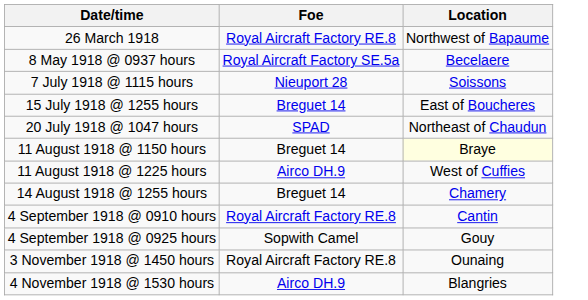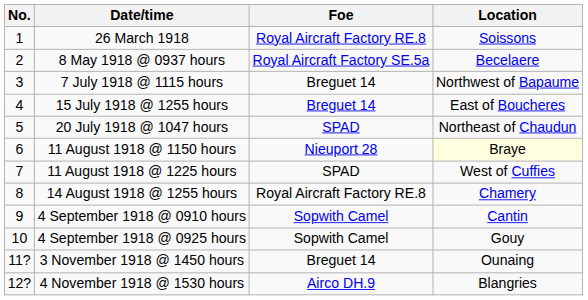 <table class="wikitable">
 <tr>
+<th>No.</th>
 <th>Date/time</th>
 <th>Foe</th>
 <th>Location</th>
 </tr>
 <tr style="text-align:center;">
+<td>1</td>
 <td>26 March 1918</td>
 <td><a href='#'>Royal Aircraft Factory RE.8</a></td>
-<td>Northwest of <a href='#'>Bapaume</a></td>
+<td><a href='#'>Soissons</a></td>
 </tr>
 <tr style="text-align:center;">
+<td>2</td>
 <td>8 May 1918 @ 0937 hours</td>
 <td><a href='#'>Royal Aircraft Factory SE.5a</a></td>
 <td><a href='#'>Becelaere</a></td>
 </tr>
 <tr style="text-align:center;">
+<td>3</td>
 <td>7 July 1918 @ 1115 hours</td>
-<td><a href='#'>Nieuport 28</a></td>
-<td><a href='#'>Soissons</a></td>
+<td>Breguet 14</td>
+<td>Northwest of <a href='#'>Bapaume</a></td>
 </tr>
 <tr style="text-align:center;">
+<td>4</td>
 <td>15 July 1918 @ 1255 hours</td>
 <td><a href='#'>Breguet 14</a></td>
 <td>East of <a href='#'>Boucheres</a></td>
 </tr>
 <tr>
+<td style="text-align:center;">5</td>
 <td style="text-align:center;">20 July 1918 @ 1047 hours</td>
 <td style="text-align:center;"><a href='#'>SPAD</a></td>
 <td style="text-align:center;">Northeast of <a href='#'>Chaudun</a></td>
 </tr>
 <tr style="text-align:center;">
+<td>6</td>
 <td>11 August 1918 @ 1150 hours</td>
-<td>Breguet 14</td>
+<td><a href='#'>Nieuport 28</a></td>
 <td style="background: lightyellow;">Braye</td>
 </tr>
 <tr style="text-align:center;">
+<td>7</td>
 <td>11 August 1918 @ 1225 hours</td>
-<td><a href='#'>Airco DH.9</a></td>
+<td>SPAD</td>
 <td>West of <a href='#'>Cuffies</a></td>
 </tr>
 <tr style="text-align:center;">
+<td>8</td>
 <td>14 August 1918 @ 1255 hours</td>
-<td>Breguet 14</td>
+<td>Royal Aircraft Factory RE.8</td>
 <td><a href='#'>Chamery</a></td>
 </tr>
 <tr style="text-align:center;">
+<td>9</td>
 <td>4 September 1918 @ 0910 hours</td>
-<td><a href='#'>Royal Aircraft Factory RE.8</a></td>
+<td><a href='#'>Sopwith Camel</a></td>
 <td><a href='#'>Cantin</a></td>
 </tr>
 <tr style="text-align:center;">
+<td>10</td>
 <td>4 September 1918 @ 0925 hours</td>
 <td>Sopwith Camel</td>
 <td>Gouy</td>
 </tr>
 <tr style="text-align:center;">
+<td>11?</td>
 <td>3 November 1918 @ 1450 hours</td>
-<td>Royal Aircraft Factory RE.8</td>
+<td>Breguet 14</td>
 <td>Ounaing</td>
 </tr>
 <tr style="text-align:center;">
+<td>12?</td>
 <td>4 November 1918 @ 1530 hours</td>
 <td><a href='#'>Airco DH.9</a></td>
 <td>Blangries</td>
 </tr>
 </table>
